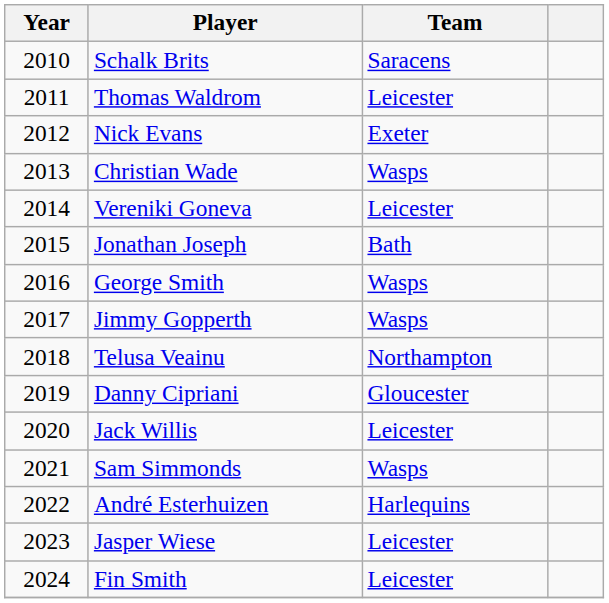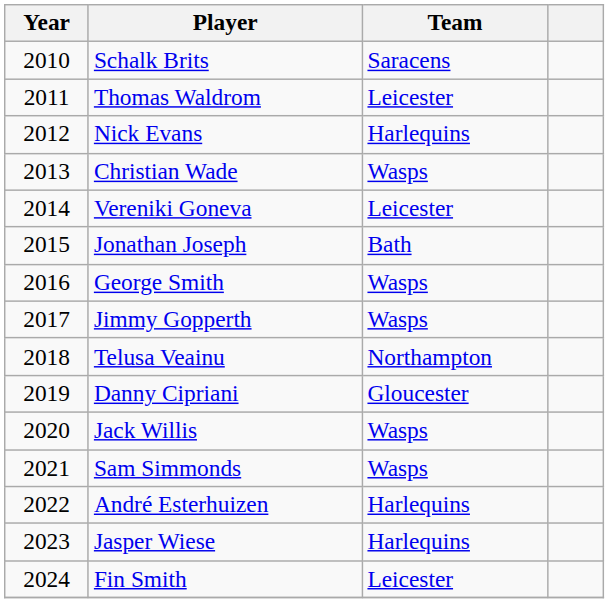 <table class="wikitable">
 <tr>
 <th width=50>Year</th>
 <th width=180>Player</th>
 <th width=120>Team</th>
 <th width=30></th>
 </tr>
 <tr>
 <td align=center>2010</td>
 <td> <a href='#'>Schalk Brits</a></td>
 <td><a href='#'>Saracens</a></td>
 <td align=center></td>
 </tr>
 <tr>
 <td align=center>2011</td>
 <td> <a href='#'>Thomas Waldrom</a></td>
 <td><a href='#'>Leicester</a></td>
 <td align=center></td>
 </tr>
 <tr>
 <td align=center>2012</td>
 <td> <a href='#'>Nick Evans</a></td>
-<td><a href='#'>Exeter</a></td>
+<td><a href='#'>Harlequins</a></td>
 <td align=center></td>
 </tr>
 <tr>
 <td align=center>2013</td>
 <td> <a href='#'>Christian Wade</a></td>
 <td><a href='#'>Wasps</a></td>
 <td align=center></td>
 </tr>
 <tr>
 <td align=center>2014</td>
 <td> <a href='#'>Vereniki Goneva</a></td>
 <td><a href='#'>Leicester</a></td>
 <td align=center></td>
 </tr>
 <tr>
 <td align=center>2015</td>
 <td> <a href='#'>Jonathan Joseph</a></td>
 <td><a href='#'>Bath</a></td>
 <td align=center></td>
 </tr>
 <tr>
 <td align=center>2016</td>
 <td> <a href='#'>George Smith</a></td>
 <td><a href='#'>Wasps</a></td>
 <td align=center></td>
 </tr>
 <tr>
 <td align=center>2017</td>
 <td> <a href='#'>Jimmy Gopperth</a></td>
 <td><a href='#'>Wasps</a></td>
 <td align=center></td>
 </tr>
 <tr>
 <td align=center>2018</td>
 <td> <a href='#'>Telusa Veainu</a></td>
 <td><a href='#'>Northampton</a></td>
 <td align=center></td>
 </tr>
 <tr>
 <td align=center>2019</td>
 <td> <a href='#'>Danny Cipriani</a></td>
 <td><a href='#'>Gloucester</a></td>
 <td align=center></td>
 </tr>
 <tr>
 <td align=center>2020</td>
 <td> <a href='#'>Jack Willis</a></td>
-<td><a href='#'>Leicester</a></td>
+<td><a href='#'>Wasps</a></td>
 <td align=center></td>
 </tr>
 <tr>
 <td align=center>2021</td>
 <td> <a href='#'>Sam Simmonds</a></td>
 <td><a href='#'>Wasps</a></td>
 <td align=center></td>
 </tr>
 <tr>
 <td align=center>2022</td>
 <td> <a href='#'>André Esterhuizen</a></td>
 <td><a href='#'>Harlequins</a></td>
 <td align=center></td>
 </tr>
 <tr>
 <td align=center>2023</td>
 <td> <a href='#'>Jasper Wiese</a></td>
-<td><a href='#'>Leicester</a></td>
+<td><a href='#'>Harlequins</a></td>
 <td align=center></td>
 </tr>
 <tr>
 <td align=center>2024</td>
 <td> <a href='#'>Fin Smith</a></td>
 <td><a href='#'>Leicester</a></td>
 <td align=center></td>
 </tr>
 <tr>
 </tr>
 </table>
